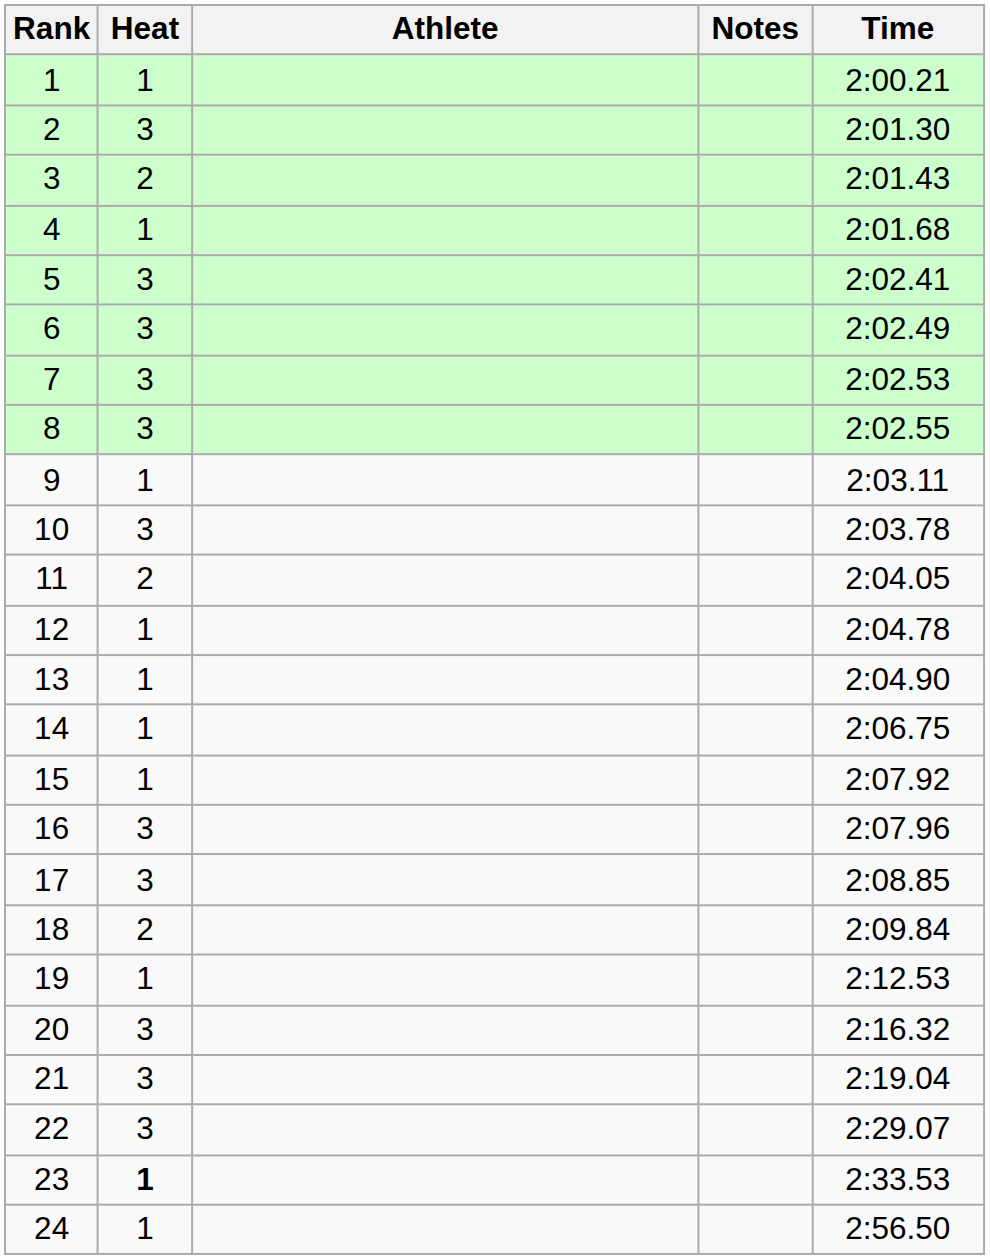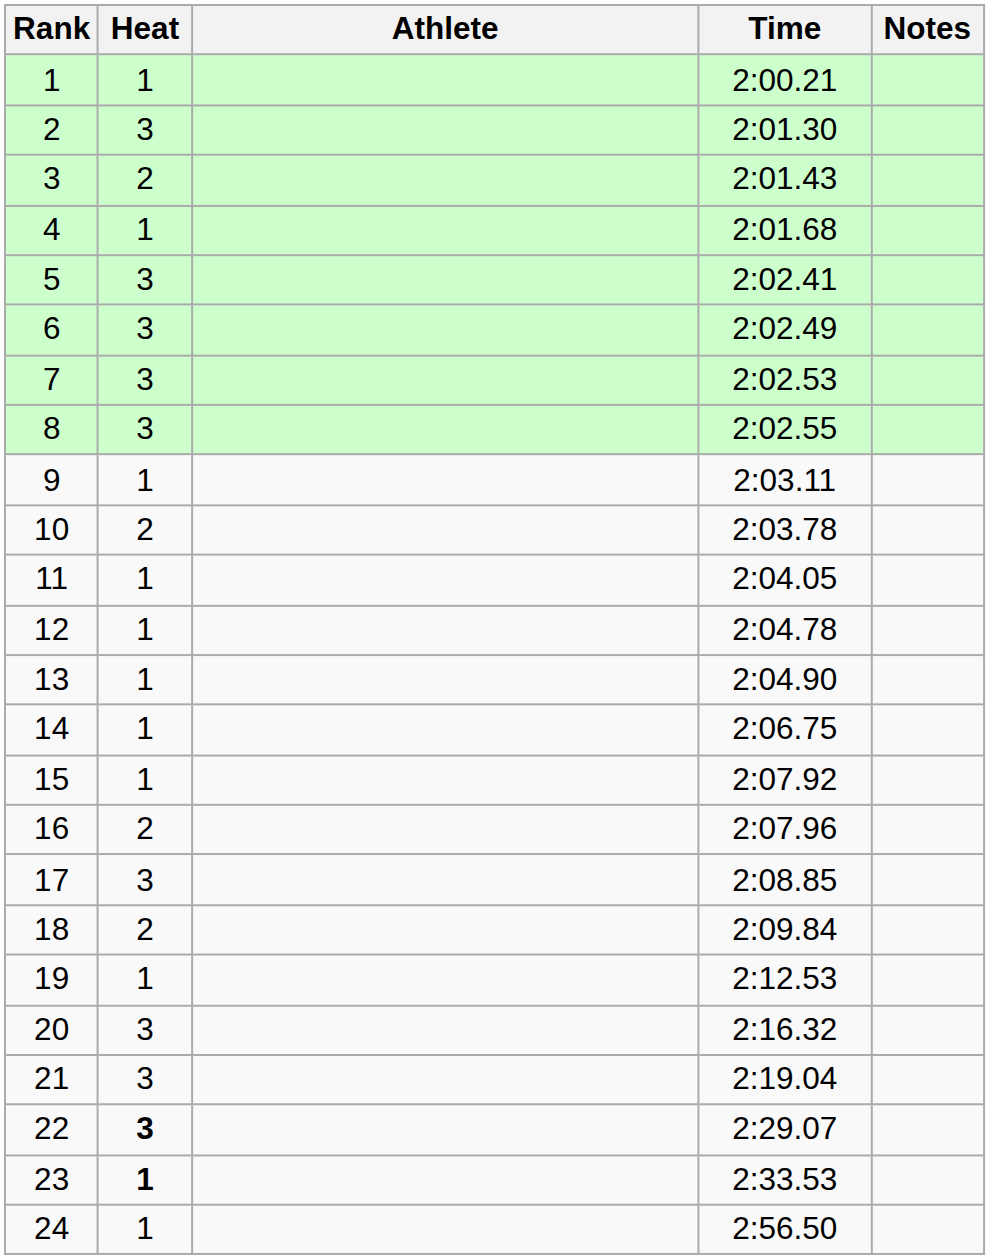 <table class="wikitable" style="text-align:center">
 <tr>
 <th width=40>Rank</th>
 <th width=40>Heat</th>
 <th width=250>Athlete</th>
+<th width=80>Time</th>
 <th width=50>Notes</th>
-<th width=80>Time</th>
 </tr>
 <tr bgcolor=ccffcc>
 <td>1</td>
 <td>1</td>
 <td align=left></td>
+<td>2:00.21</td>
 <td></td>
-<td>2:00.21</td>
 </tr>
 <tr bgcolor=ccffcc>
 <td>2</td>
 <td>3</td>
 <td align=left></td>
+<td>2:01.30</td>
 <td></td>
-<td>2:01.30</td>
 </tr>
 <tr bgcolor=ccffcc>
 <td>3</td>
 <td>2</td>
 <td align=left></td>
+<td>2:01.43</td>
 <td></td>
-<td>2:01.43</td>
 </tr>
 <tr bgcolor=ccffcc>
 <td>4</td>
 <td>1</td>
 <td align=left></td>
+<td>2:01.68</td>
 <td></td>
-<td>2:01.68</td>
 </tr>
 <tr bgcolor=ccffcc>
 <td>5</td>
 <td>3</td>
 <td align=left></td>
+<td>2:02.41</td>
 <td></td>
-<td>2:02.41</td>
 </tr>
 <tr bgcolor=ccffcc>
 <td>6</td>
 <td>3</td>
 <td align=left></td>
+<td>2:02.49</td>
 <td></td>
-<td>2:02.49</td>
 </tr>
 <tr bgcolor=ccffcc>
 <td>7</td>
 <td>3</td>
 <td align=left></td>
+<td>2:02.53</td>
 <td></td>
-<td>2:02.53</td>
 </tr>
 <tr bgcolor=ccffcc>
 <td>8</td>
 <td>3</td>
 <td align=left></td>
+<td>2:02.55</td>
 <td></td>
-<td>2:02.55</td>
 </tr>
 <tr>
 <td>9</td>
 <td>1</td>
 <td align=left></td>
+<td>2:03.11</td>
 <td></td>
-<td>2:03.11</td>
 </tr>
 <tr>
 <td>10</td>
-<td>3</td>
+<td>2</td>
 <td align=left></td>
+<td>2:03.78</td>
 <td></td>
-<td>2:03.78</td>
 </tr>
 <tr>
 <td>11</td>
-<td>2</td>
+<td>1</td>
 <td align=left></td>
+<td>2:04.05</td>
 <td></td>
-<td>2:04.05</td>
 </tr>
 <tr>
 <td>12</td>
 <td>1</td>
 <td align=left></td>
+<td>2:04.78</td>
 <td></td>
-<td>2:04.78</td>
 </tr>
 <tr>
 <td>13</td>
 <td>1</td>
 <td align=left></td>
+<td>2:04.90</td>
 <td></td>
-<td>2:04.90</td>
 </tr>
 <tr>
 <td>14</td>
 <td>1</td>
 <td align=left></td>
+<td>2:06.75</td>
 <td></td>
-<td>2:06.75</td>
 </tr>
 <tr>
 <td>15</td>
 <td>1</td>
 <td align=left></td>
+<td>2:07.92</td>
 <td></td>
-<td>2:07.92</td>
 </tr>
 <tr>
 <td>16</td>
-<td>3</td>
+<td>2</td>
 <td align=left></td>
+<td>2:07.96</td>
 <td></td>
-<td>2:07.96</td>
 </tr>
 <tr>
 <td>17</td>
 <td>3</td>
 <td align=left></td>
+<td>2:08.85</td>
 <td></td>
-<td>2:08.85</td>
 </tr>
 <tr>
 <td>18</td>
 <td>2</td>
 <td align=left></td>
+<td>2:09.84</td>
 <td></td>
-<td>2:09.84</td>
 </tr>
 <tr>
 <td>19</td>
 <td>1</td>
 <td align=left></td>
+<td>2:12.53</td>
 <td></td>
-<td>2:12.53</td>
 </tr>
 <tr>
 <td>20</td>
 <td>3</td>
 <td align=left></td>
+<td>2:16.32</td>
 <td></td>
-<td>2:16.32</td>
 </tr>
 <tr>
 <td>21</td>
 <td>3</td>
 <td align=left></td>
+<td>2:19.04</td>
 <td></td>
-<td>2:19.04</td>
 </tr>
 <tr>
 <td>22</td>
-<td>3</td>
+<td><strong>3</strong></td>
 <td align=left></td>
+<td>2:29.07</td>
 <td></td>
-<td>2:29.07</td>
 </tr>
 <tr>
 <td>23</td>
 <td><strong>1</strong></td>
 <td align=left></td>
+<td>2:33.53</td>
 <td></td>
-<td>2:33.53</td>
 </tr>
 <tr>
 <td>24</td>
 <td>1</td>
 <td align=left></td>
+<td>2:56.50</td>
 <td></td>
-<td>2:56.50</td>
 </tr>
 </table>
